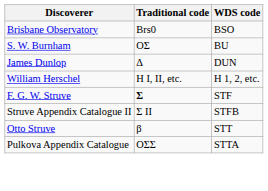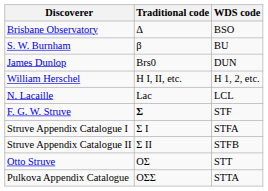 <table class="wikitable" : style="float:right; margin:1em 1em">
 <tr>
 <th>Discoverer</th>
 <th>Traditional code</th>
 <th>WDS code</th>
 </tr>
 <tr>
 <td><a href='#'>Brisbane Observatory</a></td>
-<td>Brs0</td>
+<td>Δ</td>
 <td>BSO</td>
 </tr>
 <tr>
 <td><a href='#'>S. W. Burnham</a></td>
-<td>OΣ</td>
+<td>β</td>
 <td>BU</td>
 </tr>
 <tr>
 <td><a href='#'>James Dunlop</a></td>
-<td>Δ</td>
+<td>Brs0</td>
 <td>DUN</td>
 </tr>
 <tr>
 <td><a href='#'>William Herschel</a></td>
 <td>H I, II, etc.</td>
 <td>H 1, 2, etc.</td>
 </tr>
 <tr>
+<td><a href='#'>N. Lacaille</a></td>
+<td>Lac</td>
+<td>LCL</td>
+</tr>
+<tr>
 <td><a href='#'>F. G. W. Struve</a></td>
 <td><strong>Σ</strong></td>
 <td>STF</td>
+</tr>
+<tr>
+<td>Struve Appendix Catalogue I</td>
+<td>Σ I</td>
+<td>STFA</td>
 </tr>
 <tr>
 <td>Struve Appendix Catalogue II</td>
 <td>Σ II</td>
 <td>STFB</td>
 </tr>
 <tr>
 <td><a href='#'>Otto Struve</a></td>
-<td>β</td>
+<td>OΣ</td>
 <td>STT</td>
 </tr>
 <tr>
 <td>Pulkova Appendix Catalogue</td>
 <td>OΣΣ</td>
 <td>STTA</td>
 </tr>
 </table>
